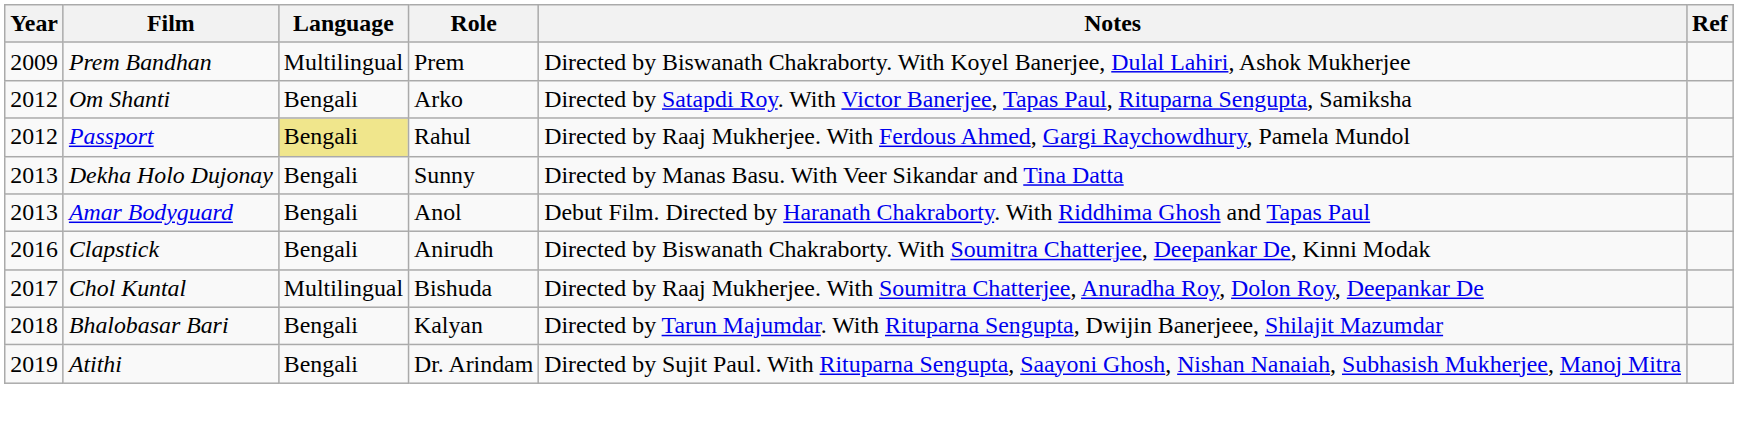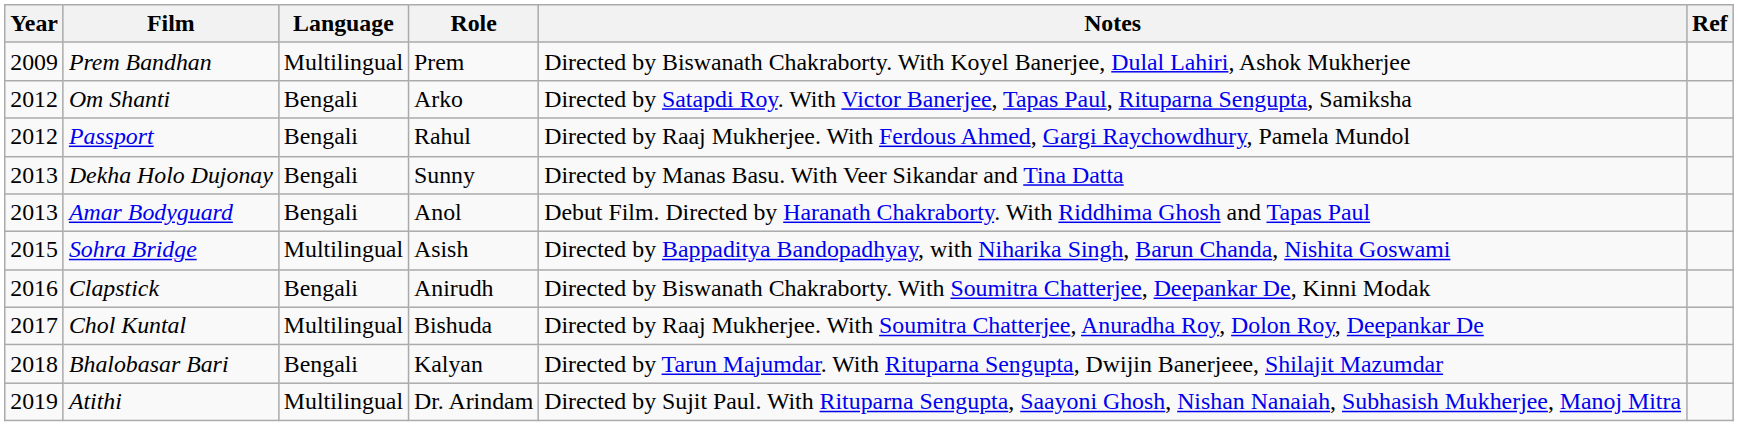 <table class="wikitable sortable">
 <tr>
 <th>Year</th>
 <th>Film</th>
 <th>Language</th>
 <th>Role</th>
 <th>Notes</th>
 <th>Ref</th>
 </tr>
 <tr>
 <td>2009</td>
 <td><em>Prem Bandhan</em></td>
 <td>Multilingual</td>
 <td>Prem</td>
 <td>Directed by Biswanath Chakraborty. With Koyel Banerjee, <a href='#'>Dulal Lahiri</a>, Ashok Mukherjee</td>
 <td></td>
 </tr>
 <tr>
 <td>2012</td>
 <td><em>Om Shanti</em></td>
 <td>Bengali</td>
 <td>Arko</td>
 <td>Directed by <a href='#'>Satapdi Roy</a>. With <a href='#'>Victor Banerjee</a>, <a href='#'>Tapas Paul</a>, <a href='#'>Rituparna Sengupta</a>, Samiksha</td>
 <td></td>
 </tr>
 <tr>
 <td>2012</td>
 <td><a href='#'><em>Passport</em></a></td>
-<td style="background: khaki;">Bengali</td>
+<td>Bengali</td>
 <td>Rahul</td>
 <td>Directed by Raaj Mukherjee. With <a href='#'>Ferdous Ahmed</a>, <a href='#'>Gargi Raychowdhury</a>, Pamela Mundol</td>
 <td></td>
 </tr>
 <tr>
 <td>2013</td>
 <td><em>Dekha Holo Dujonay</em></td>
 <td>Bengali</td>
 <td>Sunny</td>
 <td>Directed by Manas Basu. With Veer Sikandar and <a href='#'>Tina Datta</a></td>
 <td></td>
 </tr>
 <tr>
 <td>2013</td>
 <td><em><a href='#'>Amar Bodyguard</a></em></td>
 <td>Bengali</td>
 <td>Anol</td>
 <td>Debut Film. Directed by <a href='#'>Haranath Chakraborty</a>. With <a href='#'>Riddhima Ghosh</a> and <a href='#'>Tapas Paul</a></td>
+<td></td>
+</tr>
+<tr>
+<td>2015</td>
+<td><em><a href='#'>Sohra Bridge</a></em></td>
+<td>Multilingual</td>
+<td>Asish</td>
+<td>Directed by <a href='#'>Bappaditya Bandopadhyay</a>, with <a href='#'>Niharika Singh</a>, <a href='#'>Barun Chanda</a>, <a href='#'>Nishita Goswami</a></td>
 <td></td>
 </tr>
 <tr>
 <td>2016</td>
 <td><em>Clapstick</em></td>
 <td>Bengali</td>
 <td>Anirudh</td>
 <td>Directed by Biswanath Chakraborty. With <a href='#'>Soumitra Chatterjee</a>, <a href='#'>Deepankar De</a>, Kinni Modak</td>
 <td></td>
 </tr>
 <tr>
 <td>2017</td>
 <td><em>Chol Kuntal</em></td>
 <td>Multilingual</td>
 <td>Bishuda</td>
 <td>Directed by Raaj Mukherjee. With <a href='#'>Soumitra Chatterjee</a>, <a href='#'>Anuradha Roy</a>, <a href='#'>Dolon Roy</a>, <a href='#'>Deepankar De</a></td>
 <td></td>
 </tr>
 <tr>
 <td>2018</td>
 <td><em>Bhalobasar Bari</em></td>
 <td>Bengali</td>
 <td>Kalyan</td>
 <td>Directed by <a href='#'>Tarun Majumdar</a>. With <a href='#'>Rituparna Sengupta</a>, Dwijin Banerjeee, <a href='#'>Shilajit Mazumdar</a></td>
 <td></td>
 </tr>
 <tr>
 <td>2019</td>
 <td><em>Atithi</em></td>
-<td>Bengali</td>
+<td>Multilingual</td>
 <td>Dr. Arindam</td>
 <td>Directed by Sujit Paul. With <a href='#'>Rituparna Sengupta</a>, <a href='#'>Saayoni Ghosh</a>, <a href='#'>Nishan Nanaiah</a>, <a href='#'>Subhasish Mukherjee</a>, <a href='#'>Manoj Mitra</a></td>
 <td></td>
 </tr>
 </table>
